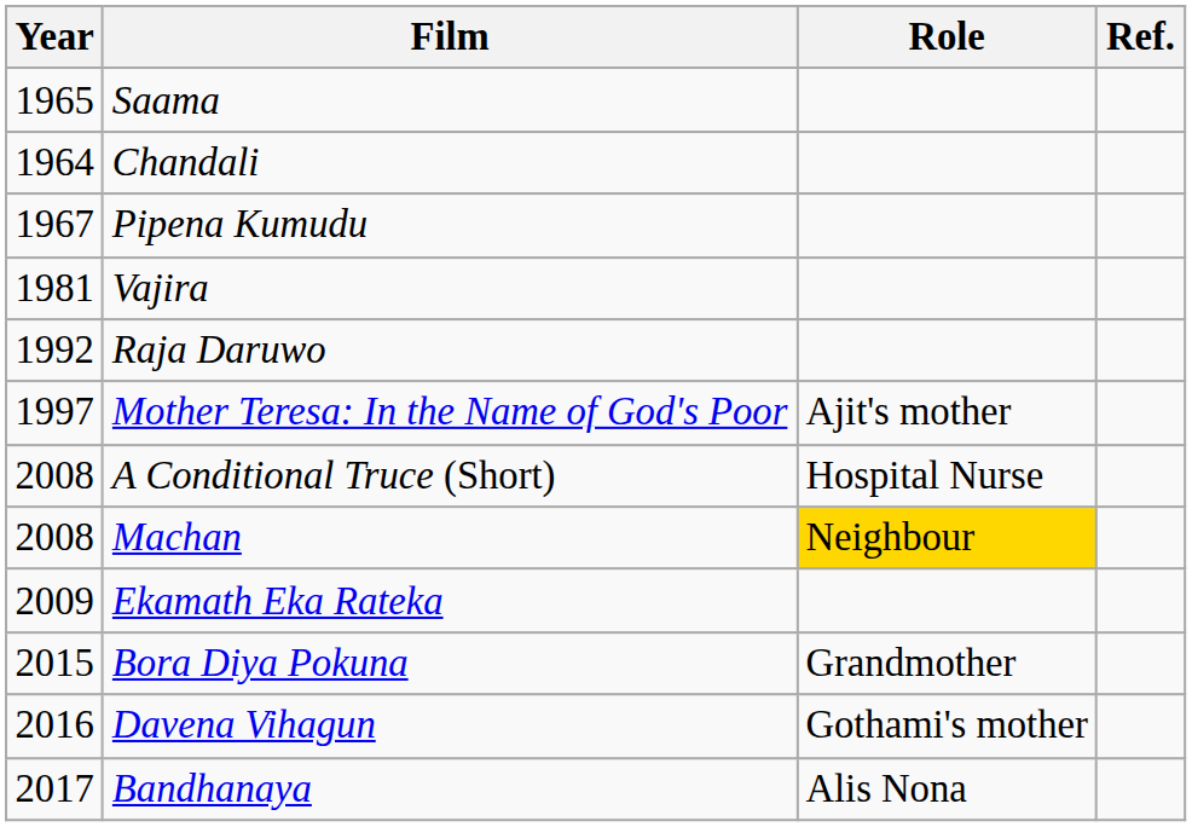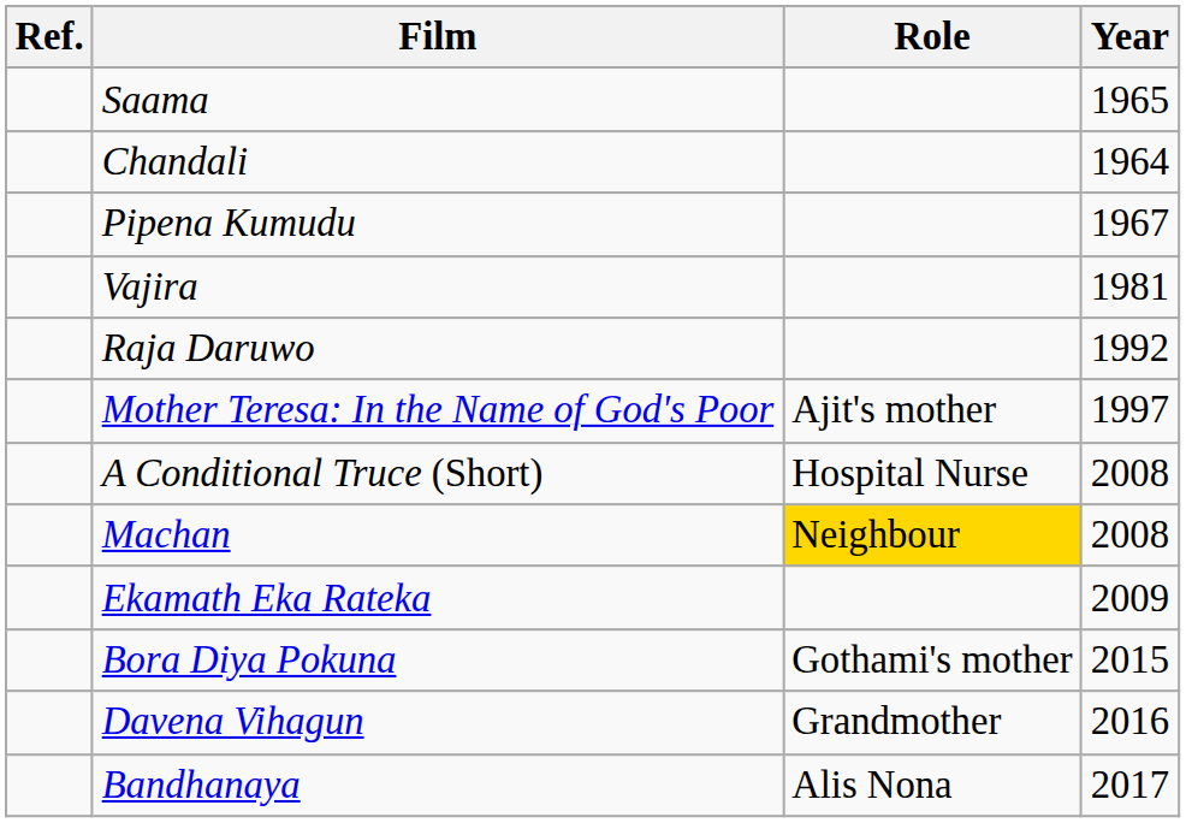 <table class="wikitable">
 <tr>
-<th>Year</th>
+<th>Ref.</th>
 <th>Film</th>
 <th>Role</th>
-<th>Ref.</th>
+<th>Year</th>
 </tr>
 <tr>
-<td>1965</td>
+<td></td>
 <td><em>Saama</em></td>
 <td></td>
-<td></td>
+<td>1965</td>
 </tr>
 <tr>
-<td>1964</td>
+<td></td>
 <td><em>Chandali</em></td>
 <td></td>
-<td></td>
+<td>1964</td>
 </tr>
 <tr>
-<td>1967</td>
+<td></td>
 <td><em>Pipena Kumudu</em></td>
 <td></td>
-<td></td>
+<td>1967</td>
 </tr>
 <tr>
-<td>1981</td>
+<td></td>
 <td><em>Vajira</em></td>
 <td></td>
-<td></td>
+<td>1981</td>
 </tr>
 <tr>
-<td>1992</td>
+<td></td>
 <td><em>Raja Daruwo</em></td>
 <td></td>
-<td></td>
+<td>1992</td>
 </tr>
 <tr>
-<td>1997</td>
+<td></td>
 <td><em><a href='#'>Mother Teresa: In the Name of God's Poor</a></em></td>
 <td>Ajit's mother</td>
-<td></td>
+<td>1997</td>
 </tr>
 <tr>
-<td>2008</td>
+<td></td>
 <td><em>A Conditional Truce</em> (Short)</td>
 <td>Hospital Nurse</td>
-<td></td>
+<td>2008</td>
 </tr>
 <tr>
-<td>2008</td>
+<td></td>
 <td><em><a href='#'>Machan</a></em></td>
 <td style="background: gold;">Neighbour</td>
-<td></td>
+<td>2008</td>
 </tr>
 <tr>
-<td>2009</td>
+<td></td>
 <td><em><a href='#'>Ekamath Eka Rateka</a></em></td>
 <td></td>
-<td></td>
+<td>2009</td>
 </tr>
 <tr>
+<td></td>
+<td><em><a href='#'>Bora Diya Pokuna</a></em></td>
+<td>Gothami's mother</td>
 <td>2015</td>
-<td><em><a href='#'>Bora Diya Pokuna</a></em></td>
-<td>Grandmother</td>
-<td></td>
 </tr>
 <tr>
+<td></td>
+<td><em><a href='#'>Davena Vihagun</a></em></td>
+<td>Grandmother</td>
 <td>2016</td>
-<td><em><a href='#'>Davena Vihagun</a></em></td>
-<td>Gothami's mother</td>
-<td></td>
 </tr>
 <tr>
-<td>2017</td>
+<td></td>
 <td><em><a href='#'>Bandhanaya</a></em></td>
 <td>Alis Nona</td>
-<td></td>
+<td>2017</td>
 </tr>
 </table>
